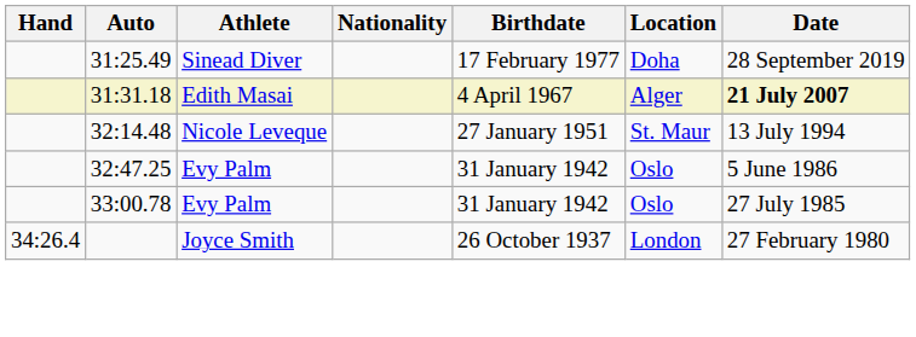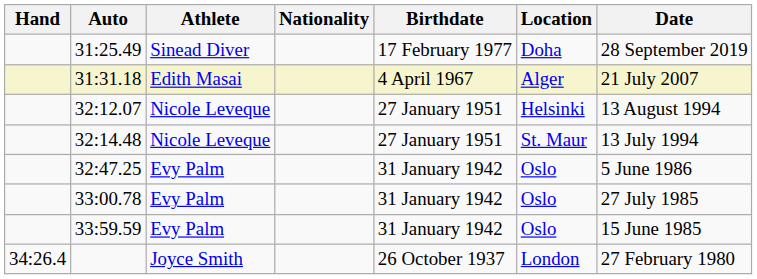 <table class="wikitable">
 <tr>
 <th>Hand</th>
 <th>Auto</th>
 <th>Athlete</th>
 <th>Nationality</th>
 <th>Birthdate</th>
 <th>Location</th>
 <th>Date</th>
 </tr>
 <tr>
 <td></td>
 <td>31:25.49</td>
 <td><a href='#'>Sinead Diver</a></td>
 <td></td>
 <td>17 February 1977</td>
 <td><a href='#'>Doha</a></td>
 <td>28 September 2019</td>
 </tr>
 <tr bgcolor=#f6F5CE>
 <td></td>
 <td>31:31.18</td>
 <td><a href='#'>Edith Masai</a></td>
 <td></td>
 <td>4 April 1967</td>
 <td><a href='#'>Alger</a></td>
-<td><strong>21 July 2007</strong></td>
+<td>21 July 2007</td>
+</tr>
+<tr>
+<td></td>
+<td>32:12.07</td>
+<td><a href='#'>Nicole Leveque</a></td>
+<td></td>
+<td>27 January 1951</td>
+<td><a href='#'>Helsinki</a></td>
+<td>13 August 1994</td>
 </tr>
 <tr>
 <td></td>
 <td>32:14.48 </td>
 <td><a href='#'>Nicole Leveque</a></td>
 <td></td>
 <td>27 January 1951</td>
 <td><a href='#'>St. Maur</a></td>
 <td>13 July 1994</td>
 </tr>
 <tr>
 <td></td>
 <td>32:47.25</td>
 <td><a href='#'>Evy Palm</a></td>
 <td></td>
 <td>31 January 1942</td>
 <td><a href='#'>Oslo</a></td>
 <td>5 June 1986</td>
 </tr>
 <tr>
 <td></td>
 <td>33:00.78</td>
 <td><a href='#'>Evy Palm</a></td>
 <td></td>
 <td>31 January 1942</td>
 <td><a href='#'>Oslo</a></td>
 <td>27 July 1985</td>
 </tr>
 <tr>
+<td></td>
+<td>33:59.59</td>
+<td><a href='#'>Evy Palm</a></td>
+<td></td>
+<td>31 January 1942</td>
+<td><a href='#'>Oslo</a></td>
+<td>15 June 1985</td>
+</tr>
+<tr>
 <td>34:26.4</td>
 <td></td>
 <td><a href='#'>Joyce Smith</a></td>
 <td></td>
 <td>26 October 1937</td>
 <td><a href='#'>London</a></td>
 <td>27 February 1980</td>
 </tr>
 </table>
